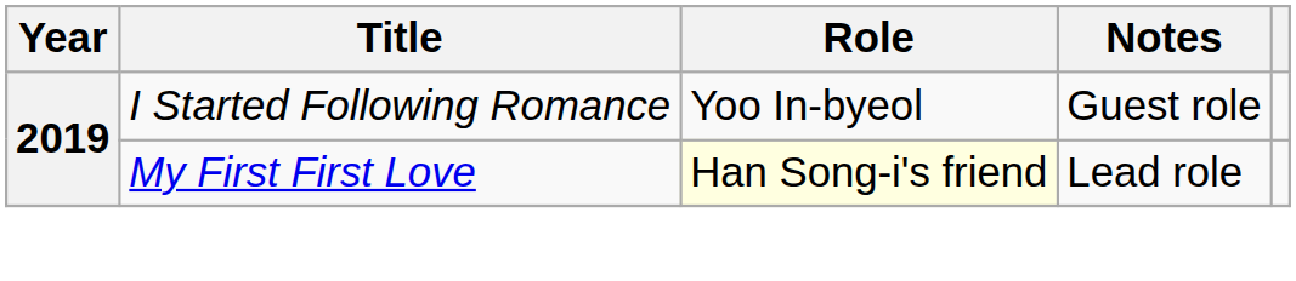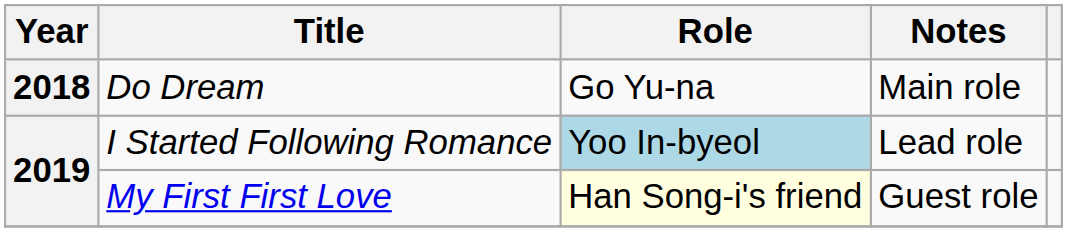 <table class="wikitable sortable plainrowheaders">
 <tr>
 <th scope="col">Year</th>
 <th scope="col">Title</th>
 <th scope="col">Role</th>
 <th scope="col">Notes</th>
 <th scope="col" class="unsortable"></th>
 </tr>
 <tr>
+<th scope="row">2018</th>
+<td><em>Do Dream</em></td>
+<td>Go Yu-na</td>
+<td>Main role</td>
+<td></td>
+</tr>
+<tr>
 <th scope="row" rowspan="2">2019</th>
 <td><em>I Started Following Romance</em></td>
-<td>Yoo In-byeol</td>
-<td>Guest role</td>
+<td style="background: lightblue;">Yoo In-byeol</td>
+<td>Lead role</td>
 <td></td>
 </tr>
 <tr>
 <td><em><a href='#'>My First First Love</a></em></td>
 <td style="background: lightyellow;">Han Song-i's friend</td>
-<td>Lead role</td>
+<td>Guest role</td>
 <td></td>
 </tr>
 <tr>
 </tr>
 </table>
